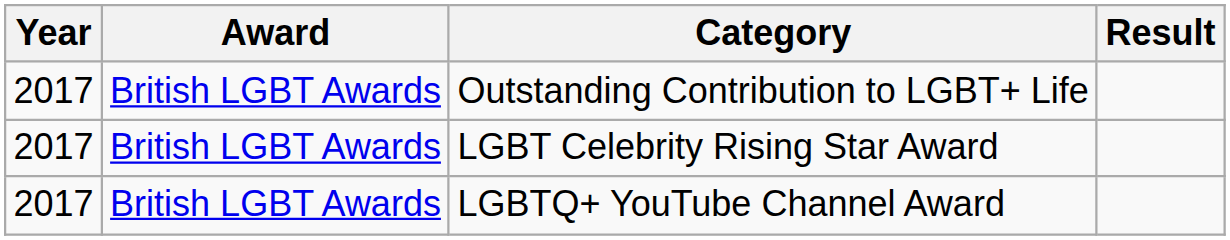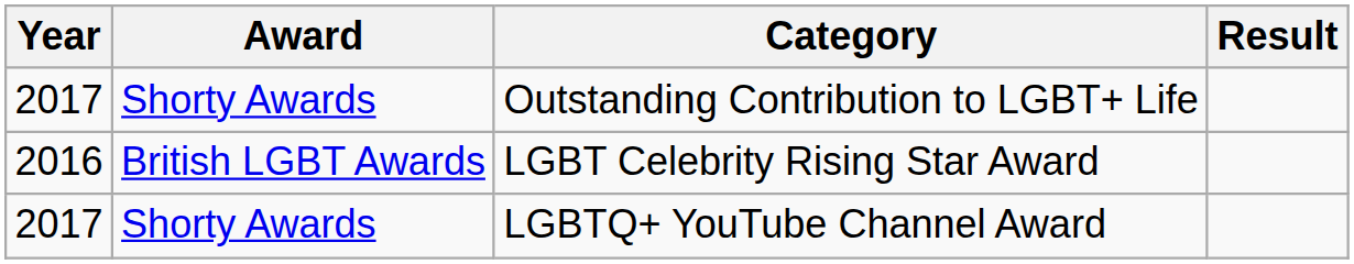 <table class="wikitable sortable">
 <tr>
 <th>Year</th>
 <th>Award</th>
 <th>Category</th>
 <th>Result</th>
 </tr>
 <tr>
 <td>2017</td>
-<td><a href='#'>British LGBT Awards</a></td>
+<td><a href='#'>Shorty Awards</a></td>
 <td>Outstanding Contribution to LGBT+ Life</td>
 <td></td>
 </tr>
 <tr>
-<td>2017</td>
+<td>2016</td>
 <td><a href='#'>British LGBT Awards</a></td>
 <td>LGBT Celebrity Rising Star Award</td>
 <td></td>
 </tr>
 <tr>
 <td>2017</td>
-<td><a href='#'>British LGBT Awards</a></td>
+<td><a href='#'>Shorty Awards</a></td>
 <td>LGBTQ+ YouTube Channel Award</td>
 <td></td>
 </tr>
 </table>
